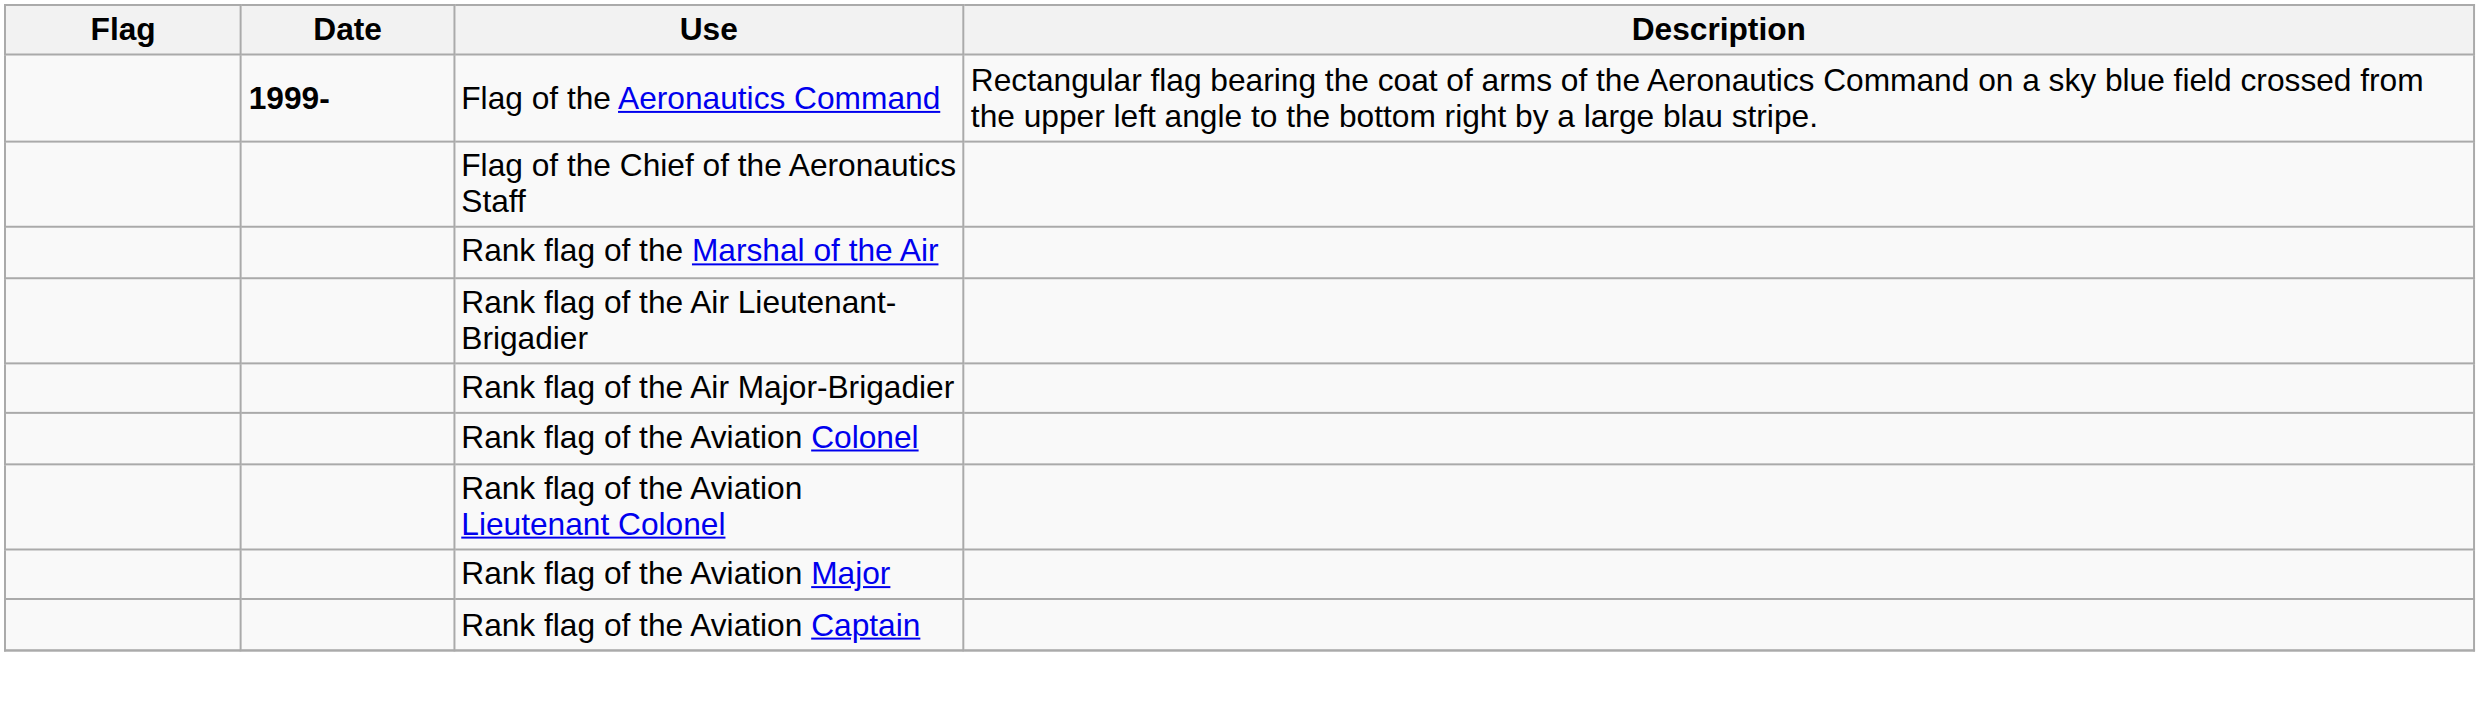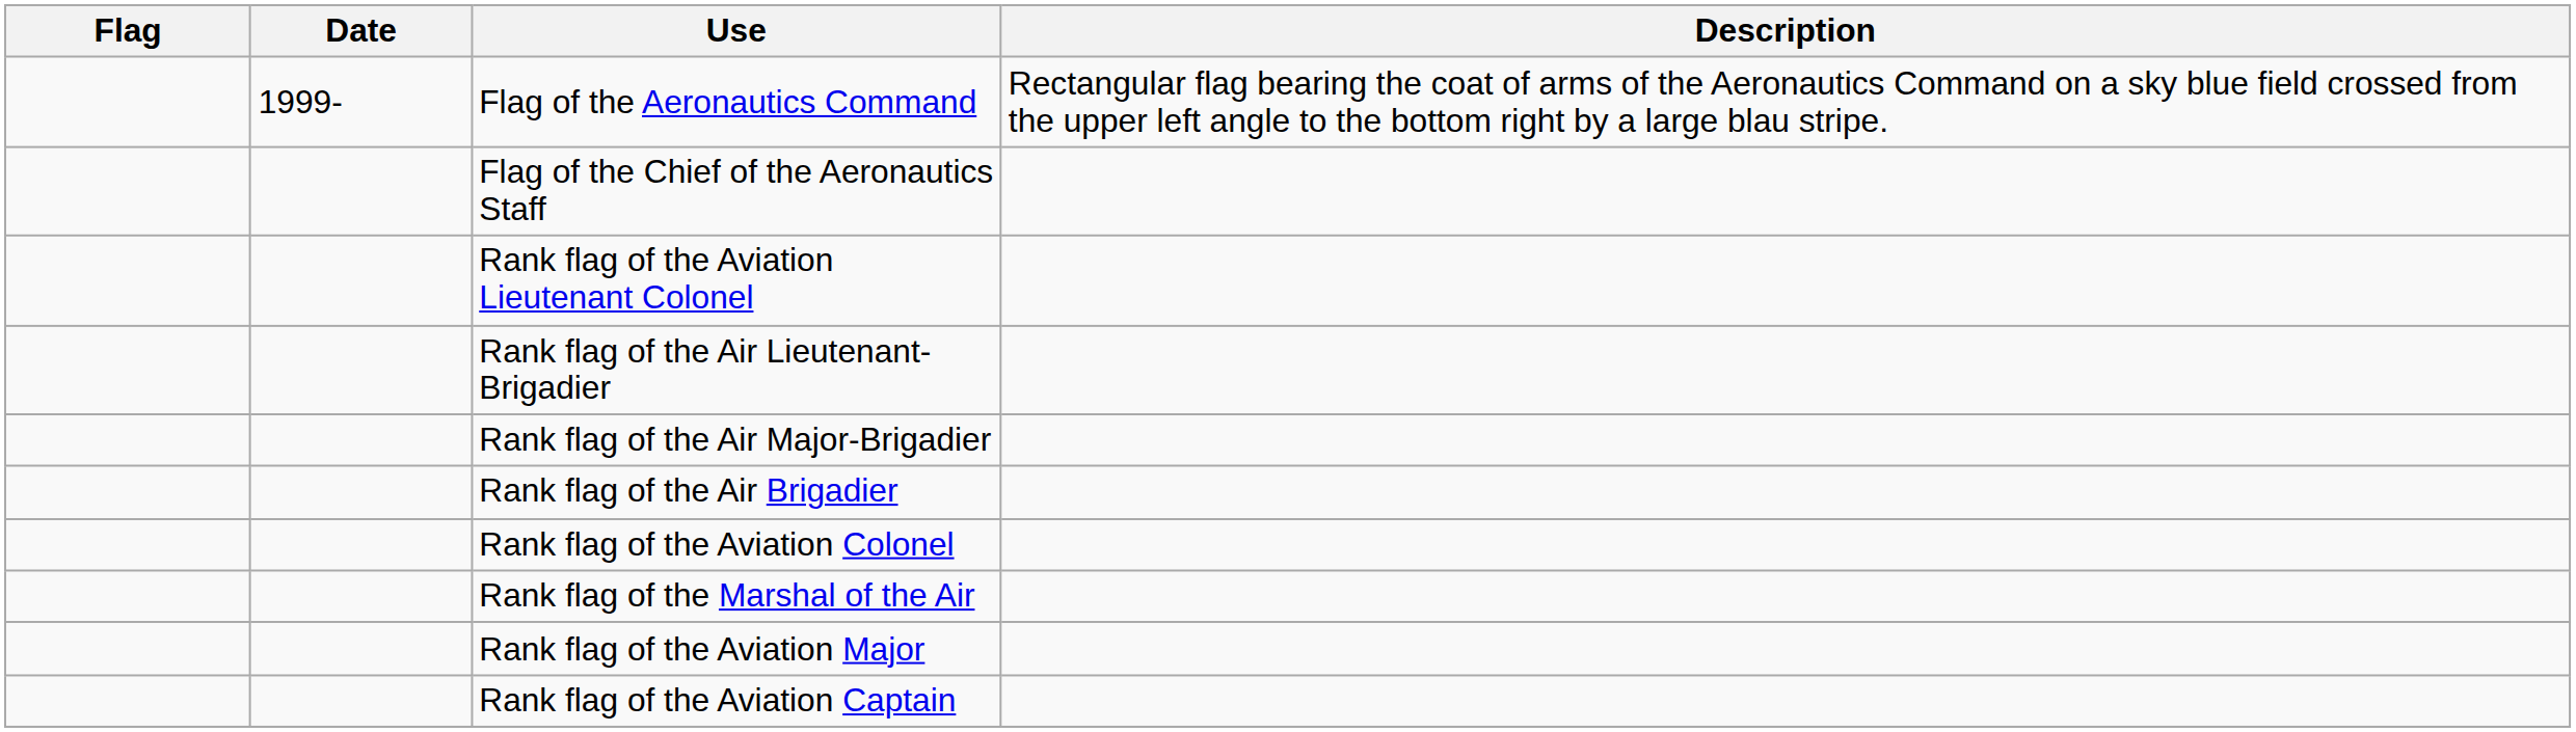 <table class="wikitable" style="background: #f9f9f9">
 <tr>
 <th width="112">Flag</th>
 <th width="100">Date</th>
 <th width="250">Use</th>
 <th>Description</th>
 </tr>
 <tr>
 <td></td>
-<td><strong>1999-</strong></td>
+<td>1999-</td>
 <td>Flag of the <a href='#'>Aeronautics Command</a></td>
 <td>Rectangular flag bearing the coat of arms of the Aeronautics Command on a sky blue field crossed from the upper left angle to the bottom right by a large blau stripe.</td>
 </tr>
 <tr>
 <td></td>
 <td></td>
 <td>Flag of the Chief of the Aeronautics Staff</td>
 <td></td>
 </tr>
 <tr>
 <td></td>
 <td></td>
-<td>Rank flag of the <a href='#'>Marshal of the Air</a></td>
+<td>Rank flag of the Aviation <a href='#'>Lieutenant Colonel</a></td>
 <td></td>
 </tr>
 <tr>
 <td></td>
 <td></td>
 <td>Rank flag of the Air Lieutenant-Brigadier</td>
 <td></td>
 </tr>
 <tr>
 <td></td>
 <td></td>
 <td>Rank flag of the Air Major-Brigadier</td>
 <td></td>
 </tr>
 <tr>
 <td></td>
 <td></td>
+<td>Rank flag of the Air <a href='#'>Brigadier</a></td>
+<td></td>
+</tr>
+<tr>
+<td></td>
+<td></td>
 <td>Rank flag of the Aviation <a href='#'>Colonel</a></td>
 <td></td>
 </tr>
 <tr>
 <td></td>
 <td></td>
-<td>Rank flag of the Aviation <a href='#'>Lieutenant Colonel</a></td>
+<td>Rank flag of the <a href='#'>Marshal of the Air</a></td>
 <td></td>
 </tr>
 <tr>
 <td></td>
 <td></td>
 <td>Rank flag of the Aviation <a href='#'>Major</a></td>
 <td></td>
 </tr>
 <tr>
 <td></td>
 <td></td>
 <td>Rank flag of the Aviation <a href='#'>Captain</a></td>
 <td></td>
 </tr>
 <tr>
 </tr>
 </table>
